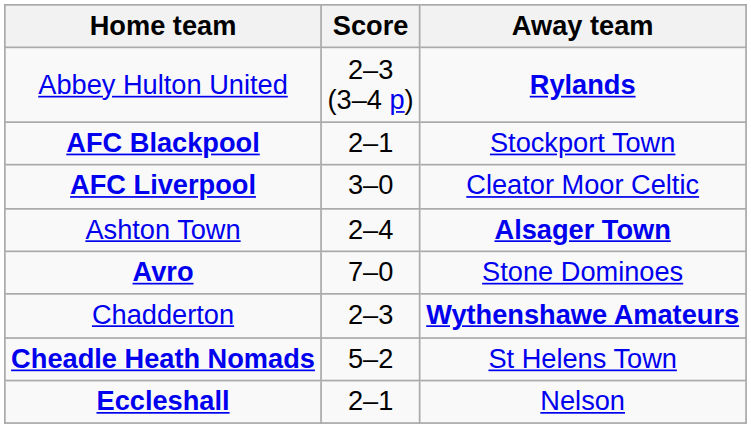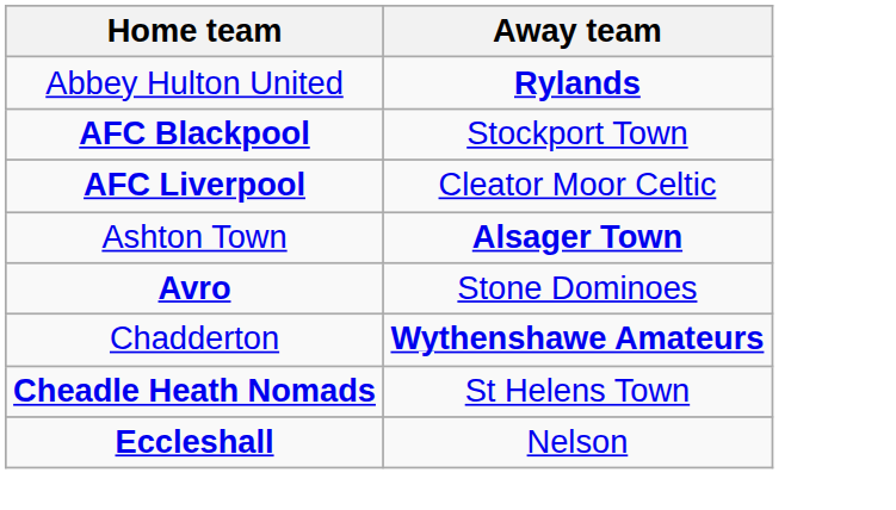 <table class="wikitable" style="text-align: center">
 <tr>
 <th>Home team</th>
-<th>Score</th>
 <th>Away team</th>
 </tr>
 <tr>
 <td><a href='#'>Abbey Hulton United</a></td>
-<td>2–3<br>(3–4 <a href='#'>p</a>)</td>
 <td><strong><a href='#'>Rylands</a></strong></td>
 </tr>
 <tr>
 <td><strong><a href='#'>AFC Blackpool</a></strong></td>
-<td>2–1</td>
 <td><a href='#'>Stockport Town</a></td>
 </tr>
 <tr>
 <td><strong><a href='#'>AFC Liverpool</a></strong></td>
-<td>3–0</td>
 <td><a href='#'>Cleator Moor Celtic</a></td>
 </tr>
 <tr>
 <td><a href='#'>Ashton Town</a></td>
-<td>2–4</td>
 <td><strong><a href='#'>Alsager Town</a></strong></td>
 </tr>
 <tr>
 <td><strong><a href='#'>Avro</a></strong></td>
-<td>7–0</td>
 <td><a href='#'>Stone Dominoes</a></td>
 </tr>
 <tr>
 <td><a href='#'>Chadderton</a></td>
-<td>2–3</td>
 <td><strong><a href='#'>Wythenshawe Amateurs</a></strong></td>
 </tr>
 <tr>
 <td><strong><a href='#'>Cheadle Heath Nomads</a></strong></td>
-<td>5–2</td>
 <td><a href='#'>St Helens Town</a></td>
 </tr>
 <tr>
 <td><strong><a href='#'>Eccleshall</a></strong></td>
-<td>2–1</td>
 <td><a href='#'>Nelson</a></td>
 </tr>
 </table>
